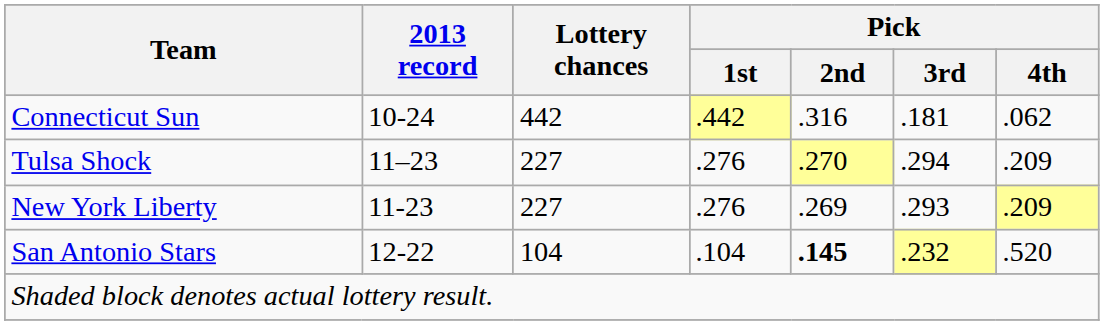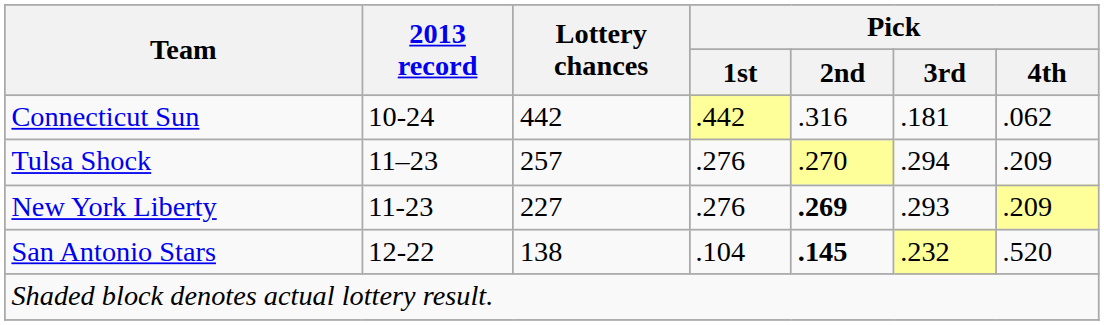 <table class="wikitable" style="width:70%">
 <tr>
 <th rowspan="2">Team</th>
 <th rowspan="2"><a href='#'>2013<br>record</a></th>
 <th rowspan="2">Lottery<br>chances</th>
 <th colspan="5">Pick</th>
 </tr>
 <tr>
 <th>1st</th>
 <th>2nd</th>
 <th>3rd</th>
 <th>4th</th>
 </tr>
 <tr>
 <td><a href='#'>Connecticut Sun</a></td>
 <td>10-24</td>
 <td>442</td>
 <td bgcolor="#FFFF99">.442</td>
 <td>.316</td>
 <td>.181</td>
 <td>.062</td>
 </tr>
 <tr>
 <td><a href='#'>Tulsa Shock</a></td>
 <td>11–23</td>
-<td>227</td>
+<td>257</td>
 <td>.276</td>
 <td bgcolor="#FFFF99">.270</td>
 <td>.294</td>
 <td>.209</td>
 </tr>
 <tr>
 <td><a href='#'>New York Liberty</a></td>
 <td>11-23</td>
 <td>227</td>
 <td>.276</td>
-<td>.269</td>
+<td><strong>.269</strong></td>
 <td>.293</td>
 <td bgcolor="#FFFF99">.209</td>
 </tr>
 <tr>
 <td><a href='#'>San Antonio Stars</a></td>
 <td>12-22</td>
-<td>104</td>
+<td>138</td>
 <td>.104</td>
 <td><strong>.145</strong></td>
 <td bgcolor="#FFFF99">.232</td>
 <td>.520</td>
 </tr>
 <tr>
 <td colspan="8" align="left"><em>Shaded block denotes actual lottery result.</em></td>
 </tr>
 </table>
